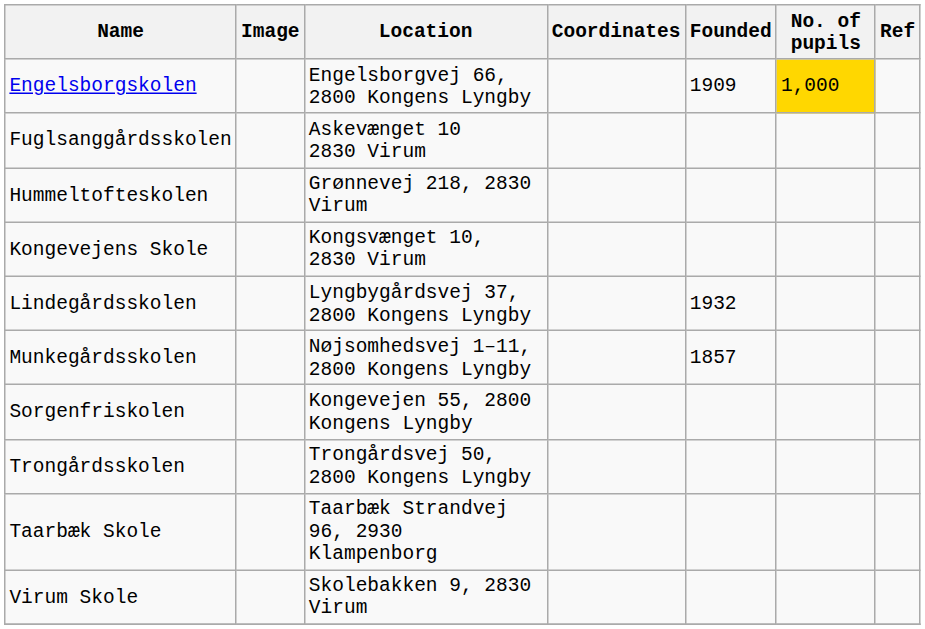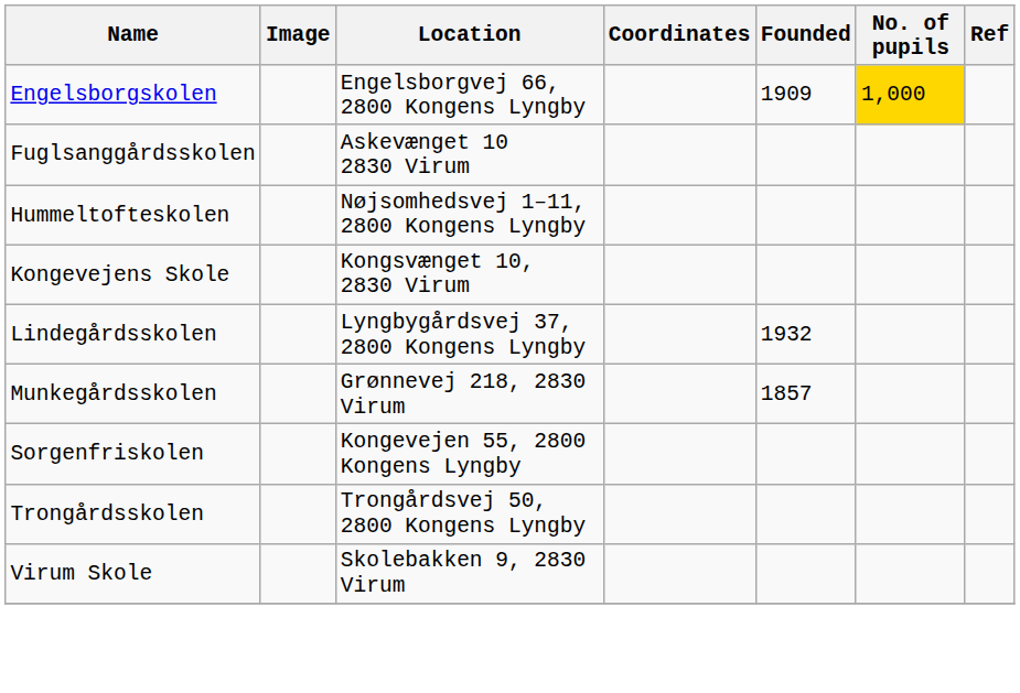 <table class="wikitable sortable">
 <tr>
 <th>Name</th>
 <th>Image</th>
 <th>Location</th>
 <th>Coordinates</th>
 <th>Founded</th>
 <th>No. of pupils</th>
 <th>Ref</th>
 </tr>
 <tr>
 <td><a href='#'>Engelsborgskolen</a></td>
 <td></td>
 <td>Engelsborgvej 66, 2800 Kongens Lyngby</td>
 <td></td>
 <td>1909</td>
 <td style="background: gold;">1,000</td>
 <td></td>
 </tr>
 <tr>
 <td>Fuglsanggårdsskolen</td>
 <td></td>
 <td>Askevænget 10<br> 2830 Virum</td>
 <td></td>
 <td></td>
 <td></td>
 <td></td>
 </tr>
 <tr>
 <td>Hummeltofteskolen</td>
 <td></td>
-<td>Grønnevej 218, 2830 Virum</td>
+<td>Nøjsomhedsvej 1–11, 2800 Kongens Lyngby</td>
 <td></td>
 <td></td>
 <td></td>
 <td></td>
 </tr>
 <tr>
 <td>Kongevejens Skole</td>
 <td></td>
 <td>Kongsvænget 10, 2830 Virum</td>
 <td></td>
 <td></td>
 <td></td>
 <td></td>
 </tr>
 <tr>
 <td>Lindegårdsskolen</td>
 <td></td>
 <td>Lyngbygårdsvej 37, 2800 Kongens Lyngby</td>
 <td></td>
 <td>1932</td>
 <td></td>
 <td></td>
 </tr>
 <tr>
 <td>Munkegårdsskolen</td>
 <td></td>
-<td>Nøjsomhedsvej 1–11, 2800 Kongens Lyngby</td>
+<td>Grønnevej 218, 2830 Virum</td>
 <td></td>
 <td>1857</td>
 <td></td>
 <td></td>
 </tr>
 <tr>
 <td>Sorgenfriskolen</td>
 <td></td>
 <td>Kongevejen 55, 2800 Kongens Lyngby</td>
 <td></td>
 <td></td>
 <td></td>
 <td></td>
 </tr>
 <tr>
 <td>Trongårdsskolen</td>
 <td></td>
 <td>Trongårdsvej 50, 2800 Kongens Lyngby</td>
 <td></td>
 <td></td>
 <td></td>
 <td></td>
 </tr>
 <tr>
-<td>Taarbæk Skole</td>
-<td></td>
-<td>Taarbæk Strandvej 96, 2930 Klampenborg</td>
-<td></td>
-<td></td>
-<td></td>
-<td></td>
-</tr>
-<tr>
 <td>Virum Skole</td>
 <td></td>
 <td>Skolebakken 9, 2830 Virum</td>
 <td></td>
 <td></td>
 <td></td>
 <td></td>
 </tr>
 <tr>
 </tr>
 </table>
